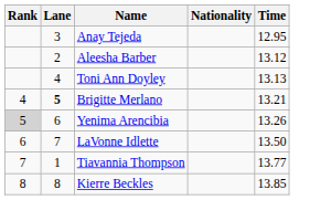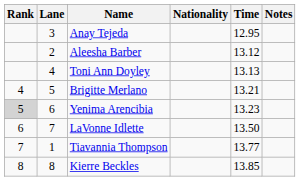 <table class="wikitable sortable" style="text-align:center; font-size:95%">
 <tr>
 <th>Rank</th>
 <th>Lane</th>
 <th>Name</th>
 <th>Nationality</th>
 <th>Time</th>
+<th>Notes</th>
 </tr>
 <tr>
 <td></td>
 <td>3</td>
 <td align=left><a href='#'>Anay Tejeda</a></td>
 <td align=left></td>
 <td>12.95</td>
+<td></td>
 </tr>
 <tr>
 <td></td>
 <td>2</td>
 <td align=left><a href='#'>Aleesha Barber</a></td>
 <td align=left></td>
 <td>13.12</td>
+<td></td>
 </tr>
 <tr>
 <td></td>
 <td>4</td>
 <td align=left><a href='#'>Toni Ann Doyley</a></td>
 <td align=left></td>
 <td>13.13</td>
+<td></td>
 </tr>
 <tr>
 <td>4</td>
-<td><strong>5</strong></td>
+<td>5</td>
 <td align=left><a href='#'>Brigitte Merlano</a></td>
 <td align=left></td>
 <td>13.21</td>
+<td></td>
 </tr>
 <tr>
 <td style="background: lightgrey;">5</td>
 <td>6</td>
 <td align=left><a href='#'>Yenima Arencibia</a></td>
 <td align=left></td>
-<td>13.26</td>
+<td>13.23</td>
+<td></td>
 </tr>
 <tr>
 <td>6</td>
 <td>7</td>
 <td align=left><a href='#'>LaVonne Idlette</a></td>
 <td align=left></td>
 <td>13.50</td>
+<td></td>
 </tr>
 <tr>
 <td>7</td>
 <td>1</td>
 <td align=left><a href='#'>Tiavannia Thompson</a></td>
 <td align=left></td>
 <td>13.77</td>
+<td></td>
 </tr>
 <tr>
 <td>8</td>
 <td>8</td>
 <td align=left><a href='#'>Kierre Beckles</a></td>
 <td align=left></td>
 <td>13.85</td>
+<td></td>
 </tr>
 </table>
